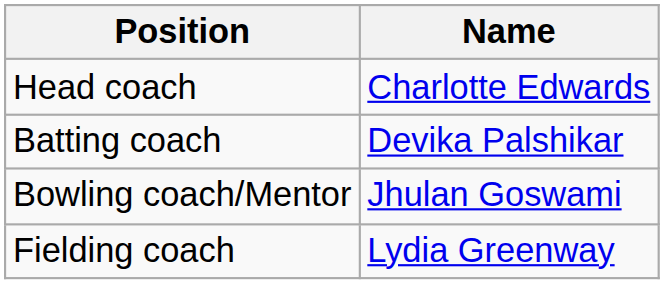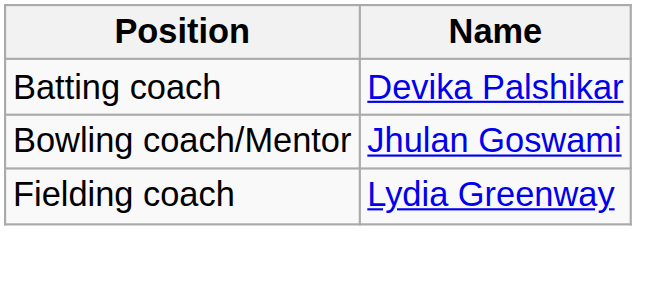 <table class="wikitable">
 <tr>
 <th>Position</th>
 <th>Name</th>
-</tr>
-<tr>
-<td>Head coach</td>
-<td><a href='#'>Charlotte Edwards</a></td>
 </tr>
 <tr>
 <td>Batting coach</td>
 <td><a href='#'>Devika Palshikar</a></td>
 </tr>
 <tr>
 <td>Bowling coach/Mentor</td>
 <td><a href='#'>Jhulan Goswami</a></td>
 </tr>
 <tr>
 <td>Fielding coach</td>
 <td><a href='#'>Lydia Greenway</a></td>
 </tr>
 </table>
